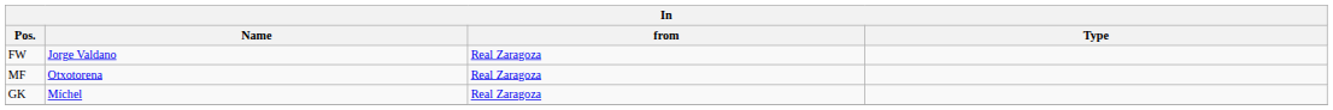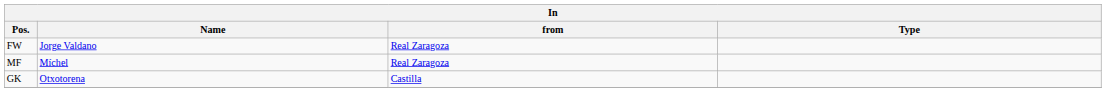 <table class="wikitable" style="font-size:90%;width:99%;">
 <tr>
 <th colspan="4">In</th>
 </tr>
 <tr>
 <th width=3%>Pos.</th>
 <th width=32%>Name</th>
 <th width=30%>from</th>
 <th width=35%>Type</th>
 </tr>
 <tr>
 <td>FW</td>
 <td><a href='#'>Jorge Valdano</a></td>
 <td><a href='#'>Real Zaragoza</a></td>
 <td></td>
 </tr>
 <tr>
 <td>MF</td>
-<td><a href='#'>Otxotorena</a></td>
+<td><a href='#'>Míchel</a></td>
 <td><a href='#'>Real Zaragoza</a></td>
 <td></td>
 </tr>
 <tr>
 <td>GK</td>
-<td><a href='#'>Míchel</a></td>
-<td><a href='#'>Real Zaragoza</a></td>
+<td><a href='#'>Otxotorena</a></td>
+<td><a href='#'>Castilla</a></td>
 <td></td>
 </tr>
 <tr>
 </tr>
 </table>
